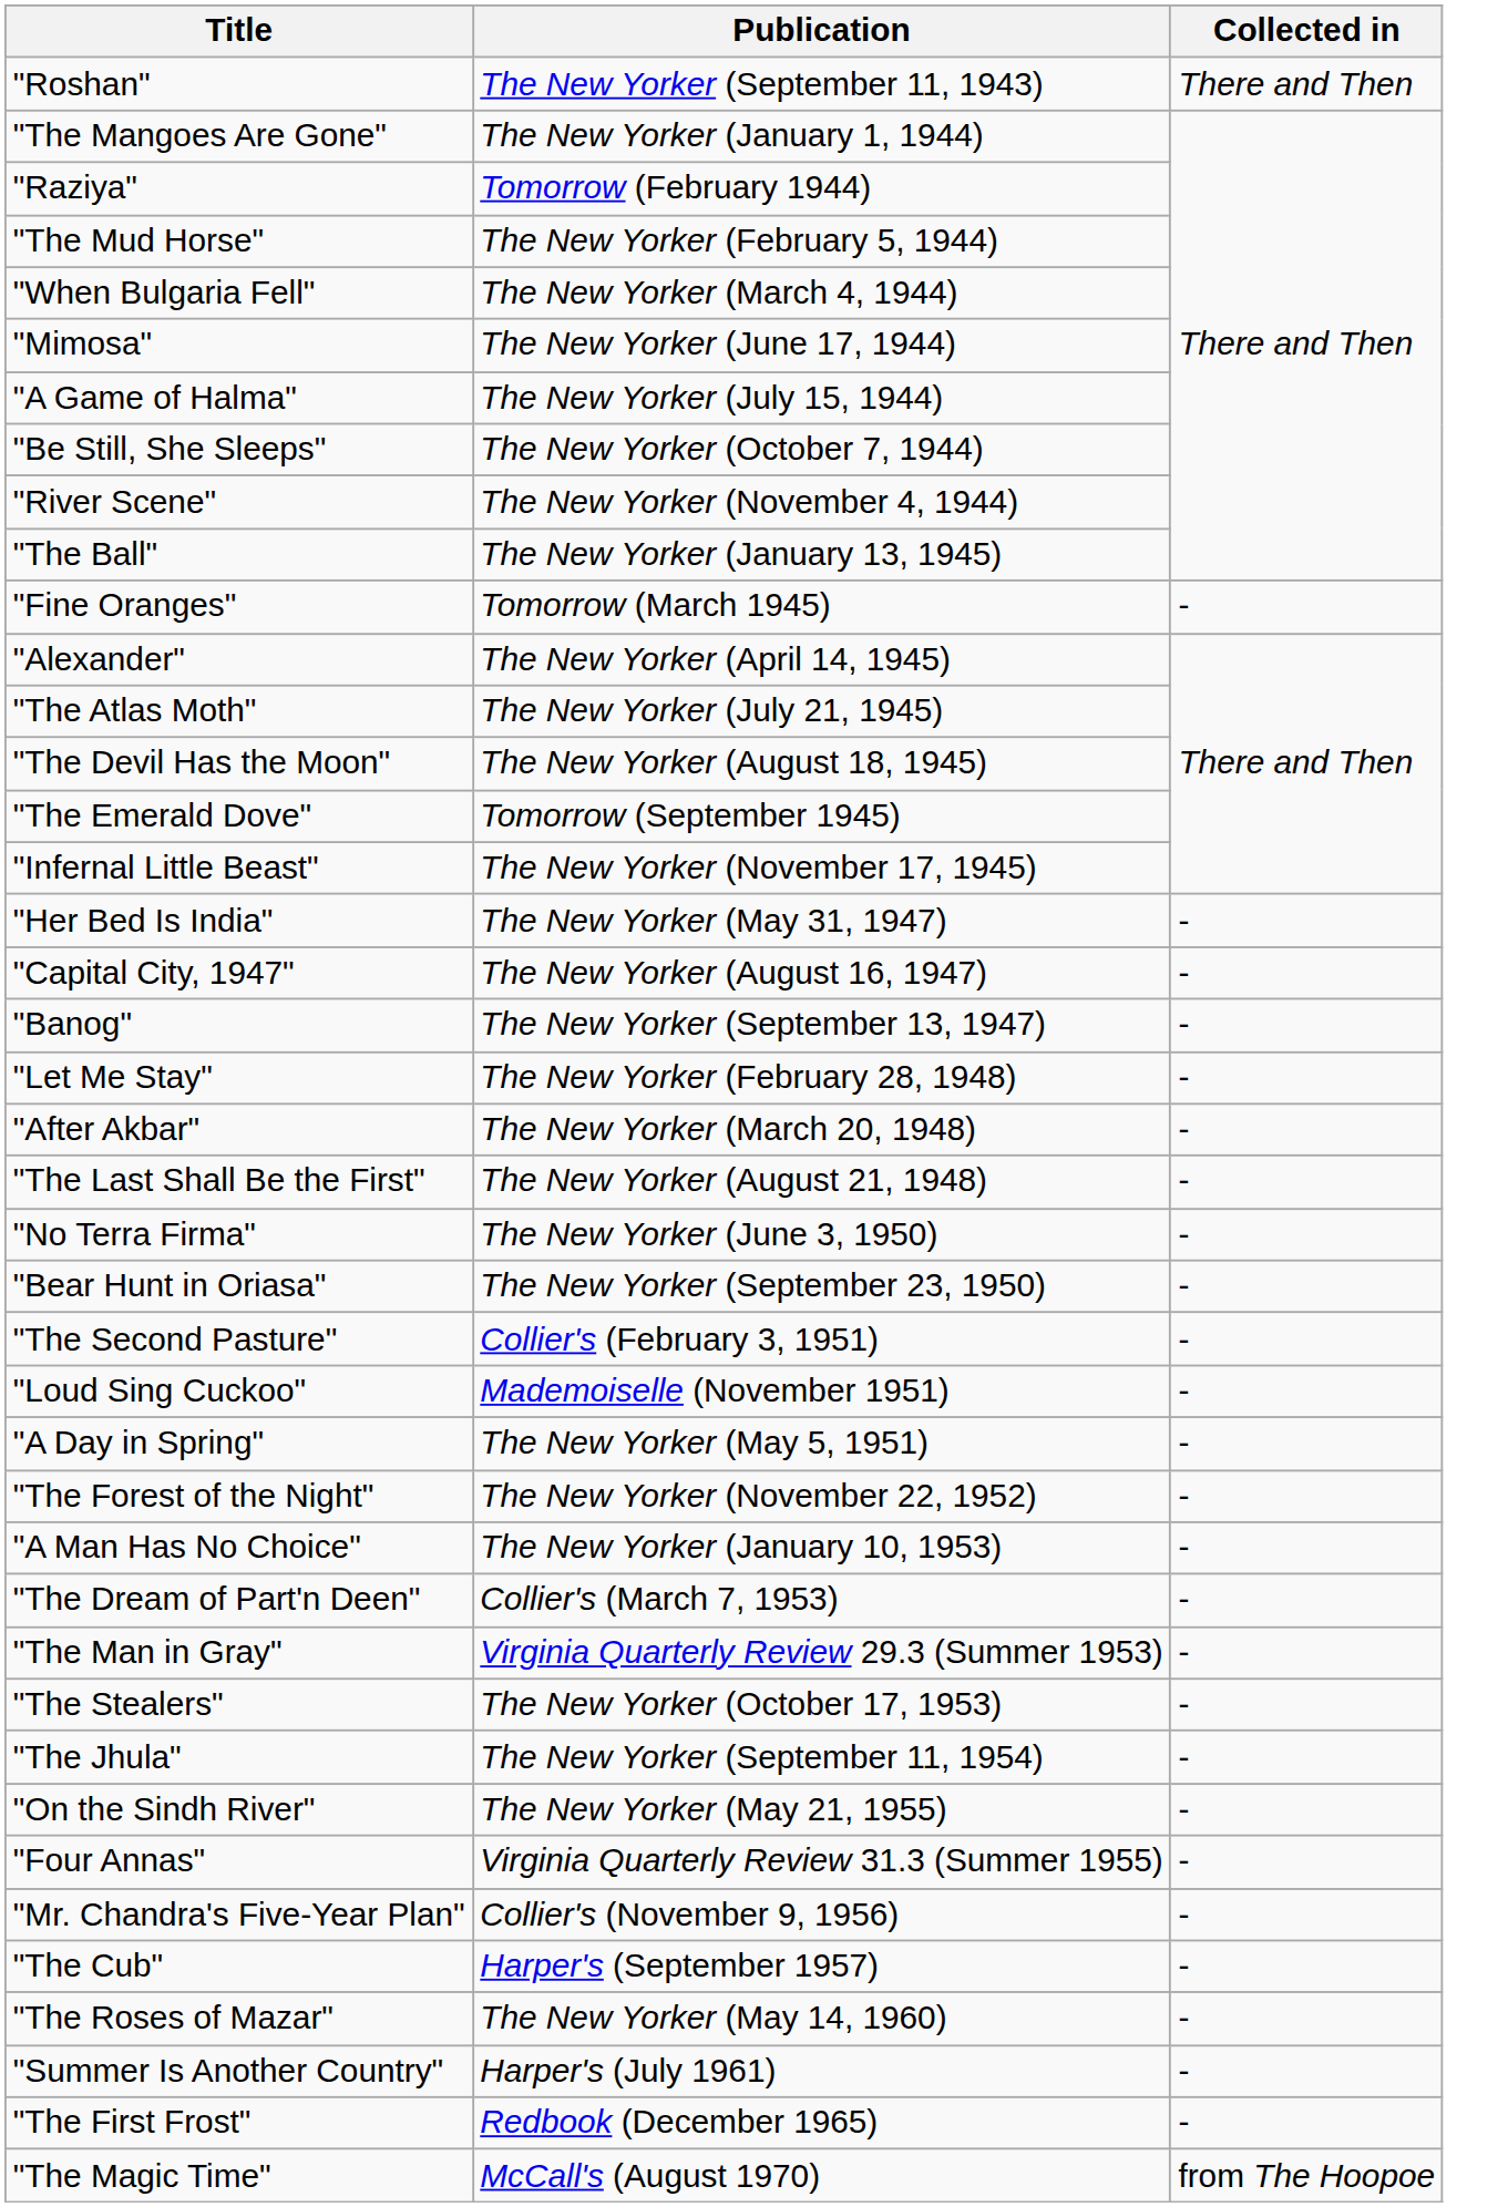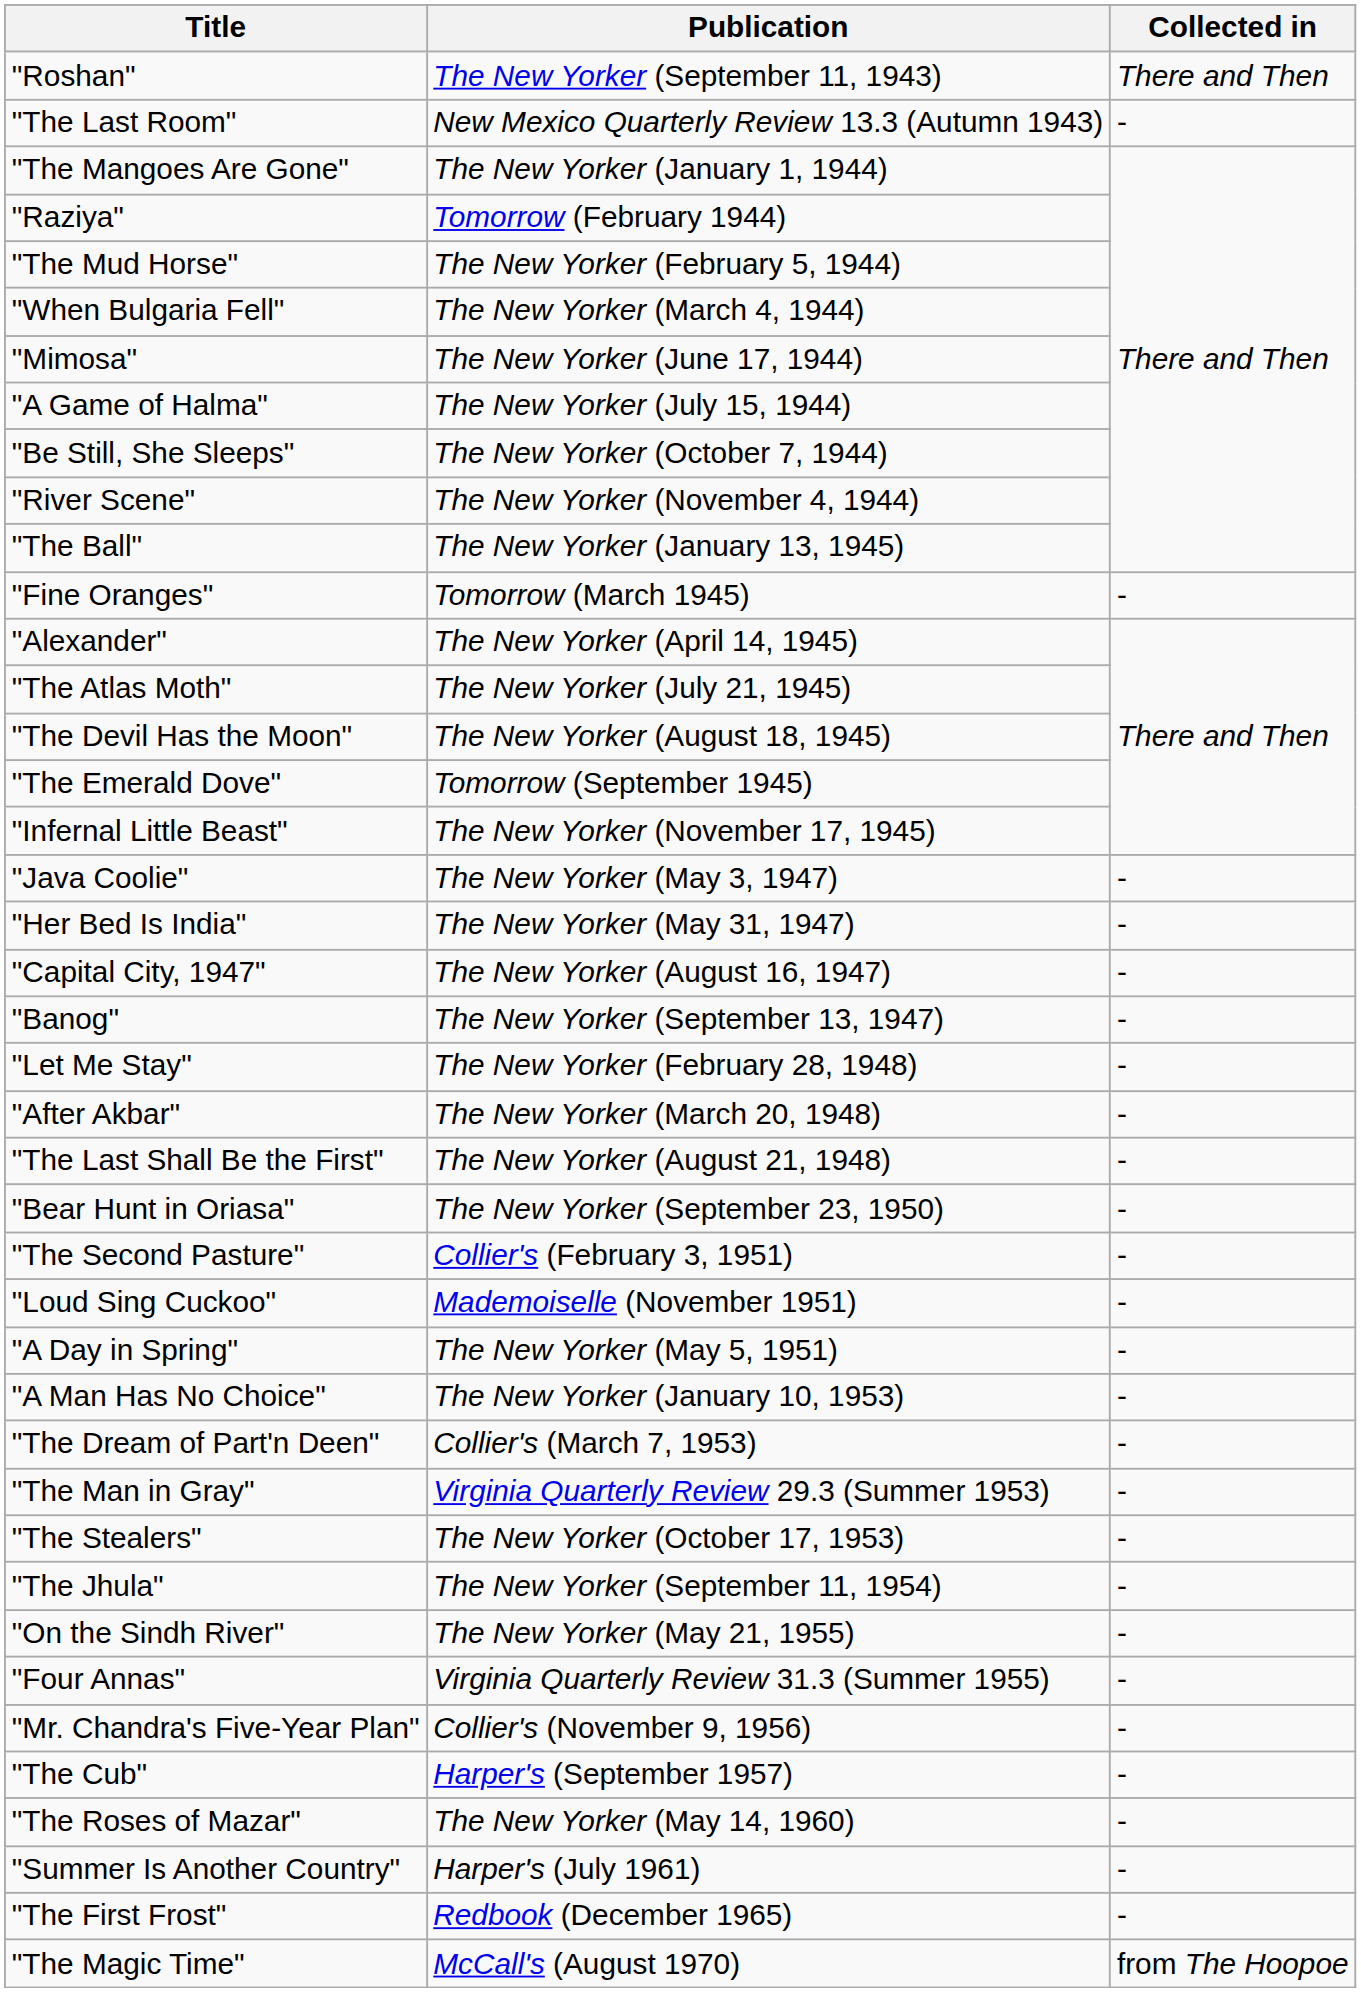 <table class="wikitable">
 <tr>
 <th>Title</th>
 <th>Publication</th>
 <th>Collected in</th>
 </tr>
 <tr>
 <td>"Roshan"</td>
 <td><em><a href='#'>The New Yorker</a></em> (September 11, 1943)</td>
 <td><em>There and Then</em></td>
+</tr>
+<tr>
+<td>"The Last Room"</td>
+<td><em>New Mexico Quarterly Review</em> 13.3 (Autumn 1943)</td>
+<td>-</td>
 </tr>
 <tr>
 <td>"The Mangoes Are Gone"</td>
 <td><em>The New Yorker</em> (January 1, 1944)</td>
 <td rowspan=9><em>There and Then</em></td>
 </tr>
 <tr>
 <td>"Raziya"</td>
 <td><em><a href='#'>Tomorrow</a></em> (February 1944)</td>
 </tr>
 <tr>
 <td>"The Mud Horse"</td>
 <td><em>The New Yorker</em> (February 5, 1944)</td>
 </tr>
 <tr>
 <td>"When Bulgaria Fell"</td>
 <td><em>The New Yorker</em> (March 4, 1944)</td>
 </tr>
 <tr>
 <td>"Mimosa"</td>
 <td><em>The New Yorker</em> (June 17, 1944)</td>
 </tr>
 <tr>
 <td>"A Game of Halma"</td>
 <td><em>The New Yorker</em> (July 15, 1944)</td>
 </tr>
 <tr>
 <td>"Be Still, She Sleeps"</td>
 <td><em>The New Yorker</em> (October 7, 1944)</td>
 </tr>
 <tr>
 <td>"River Scene"</td>
 <td><em>The New Yorker</em> (November 4, 1944)</td>
 </tr>
 <tr>
 <td>"The Ball"</td>
 <td><em>The New Yorker</em> (January 13, 1945)</td>
 </tr>
 <tr>
 <td>"Fine Oranges"</td>
 <td><em>Tomorrow</em> (March 1945)</td>
 <td>-</td>
 </tr>
 <tr>
 <td>"Alexander"</td>
 <td><em>The New Yorker</em> (April 14, 1945)</td>
 <td rowspan=5><em>There and Then</em></td>
 </tr>
 <tr>
 <td>"The Atlas Moth"</td>
 <td><em>The New Yorker</em> (July 21, 1945)</td>
 </tr>
 <tr>
 <td>"The Devil Has the Moon"</td>
 <td><em>The New Yorker</em> (August 18, 1945)</td>
 </tr>
 <tr>
 <td>"The Emerald Dove"</td>
 <td><em>Tomorrow</em> (September 1945)</td>
 </tr>
 <tr>
 <td>"Infernal Little Beast"</td>
 <td><em>The New Yorker</em> (November 17, 1945)</td>
 </tr>
 <tr>
+<td>"Java Coolie"</td>
+<td><em>The New Yorker</em> (May 3, 1947)</td>
+<td>-</td>
+</tr>
+<tr>
 <td>"Her Bed Is India"</td>
 <td><em>The New Yorker</em> (May 31, 1947)</td>
 <td>-</td>
 </tr>
 <tr>
 <td>"Capital City, 1947"</td>
 <td><em>The New Yorker</em> (August 16, 1947)</td>
 <td>-</td>
 </tr>
 <tr>
 <td>"Banog"</td>
 <td><em>The New Yorker</em> (September 13, 1947)</td>
 <td>-</td>
 </tr>
 <tr>
 <td>"Let Me Stay"</td>
 <td><em>The New Yorker</em> (February 28, 1948)</td>
 <td>-</td>
 </tr>
 <tr>
 <td>"After Akbar"</td>
 <td><em>The New Yorker</em> (March 20, 1948)</td>
 <td>-</td>
 </tr>
 <tr>
 <td>"The Last Shall Be the First"</td>
 <td><em>The New Yorker</em> (August 21, 1948)</td>
 <td>-</td>
 </tr>
 <tr>
-<td>"No Terra Firma"</td>
-<td><em>The New Yorker</em> (June 3, 1950)</td>
-<td>-</td>
-</tr>
-<tr>
 <td>"Bear Hunt in Oriasa"</td>
 <td><em>The New Yorker</em> (September 23, 1950)</td>
 <td>-</td>
 </tr>
 <tr>
 <td>"The Second Pasture"</td>
 <td><em><a href='#'>Collier's</a></em> (February 3, 1951)</td>
 <td>-</td>
 </tr>
 <tr>
 <td>"Loud Sing Cuckoo"</td>
 <td><em><a href='#'>Mademoiselle</a></em> (November 1951)</td>
 <td>-</td>
 </tr>
 <tr>
 <td>"A Day in Spring"</td>
 <td><em>The New Yorker</em> (May 5, 1951)</td>
-<td>-</td>
-</tr>
-<tr>
-<td>"The Forest of the Night"</td>
-<td><em>The New Yorker</em> (November 22, 1952)</td>
 <td>-</td>
 </tr>
 <tr>
 <td>"A Man Has No Choice"</td>
 <td><em>The New Yorker</em> (January 10, 1953)</td>
 <td>-</td>
 </tr>
 <tr>
 <td>"The Dream of Part'n Deen"</td>
 <td><em>Collier's</em> (March 7, 1953)</td>
 <td>-</td>
 </tr>
 <tr>
 <td>"The Man in Gray"</td>
 <td><em><a href='#'>Virginia Quarterly Review</a></em> 29.3 (Summer 1953)</td>
 <td>-</td>
 </tr>
 <tr>
 <td>"The Stealers"</td>
 <td><em>The New Yorker</em> (October 17, 1953)</td>
 <td>-</td>
 </tr>
 <tr>
 <td>"The Jhula"</td>
 <td><em>The New Yorker</em> (September 11, 1954)</td>
 <td>-</td>
 </tr>
 <tr>
 <td>"On the Sindh River"</td>
 <td><em>The New Yorker</em> (May 21, 1955)</td>
 <td>-</td>
 </tr>
 <tr>
 <td>"Four Annas"</td>
 <td><em>Virginia Quarterly Review</em> 31.3 (Summer 1955)</td>
 <td>-</td>
 </tr>
 <tr>
 <td>"Mr. Chandra's Five-Year Plan"</td>
 <td><em>Collier's</em> (November 9, 1956)</td>
 <td>-</td>
 </tr>
 <tr>
 <td>"The Cub"</td>
 <td><em><a href='#'>Harper's</a></em> (September 1957)</td>
 <td>-</td>
 </tr>
 <tr>
 <td>"The Roses of Mazar"</td>
 <td><em>The New Yorker</em> (May 14, 1960)</td>
 <td>-</td>
 </tr>
 <tr>
 <td>"Summer Is Another Country"</td>
 <td><em>Harper's</em> (July 1961)</td>
 <td>-</td>
 </tr>
 <tr>
 <td>"The First Frost"</td>
 <td><em><a href='#'>Redbook</a></em> (December 1965)</td>
 <td>-</td>
 </tr>
 <tr>
 <td>"The Magic Time"</td>
 <td><em><a href='#'>McCall's</a></em> (August 1970)</td>
 <td>from <em>The Hoopoe</em></td>
 </tr>
 <tr>
 </tr>
 </table>
